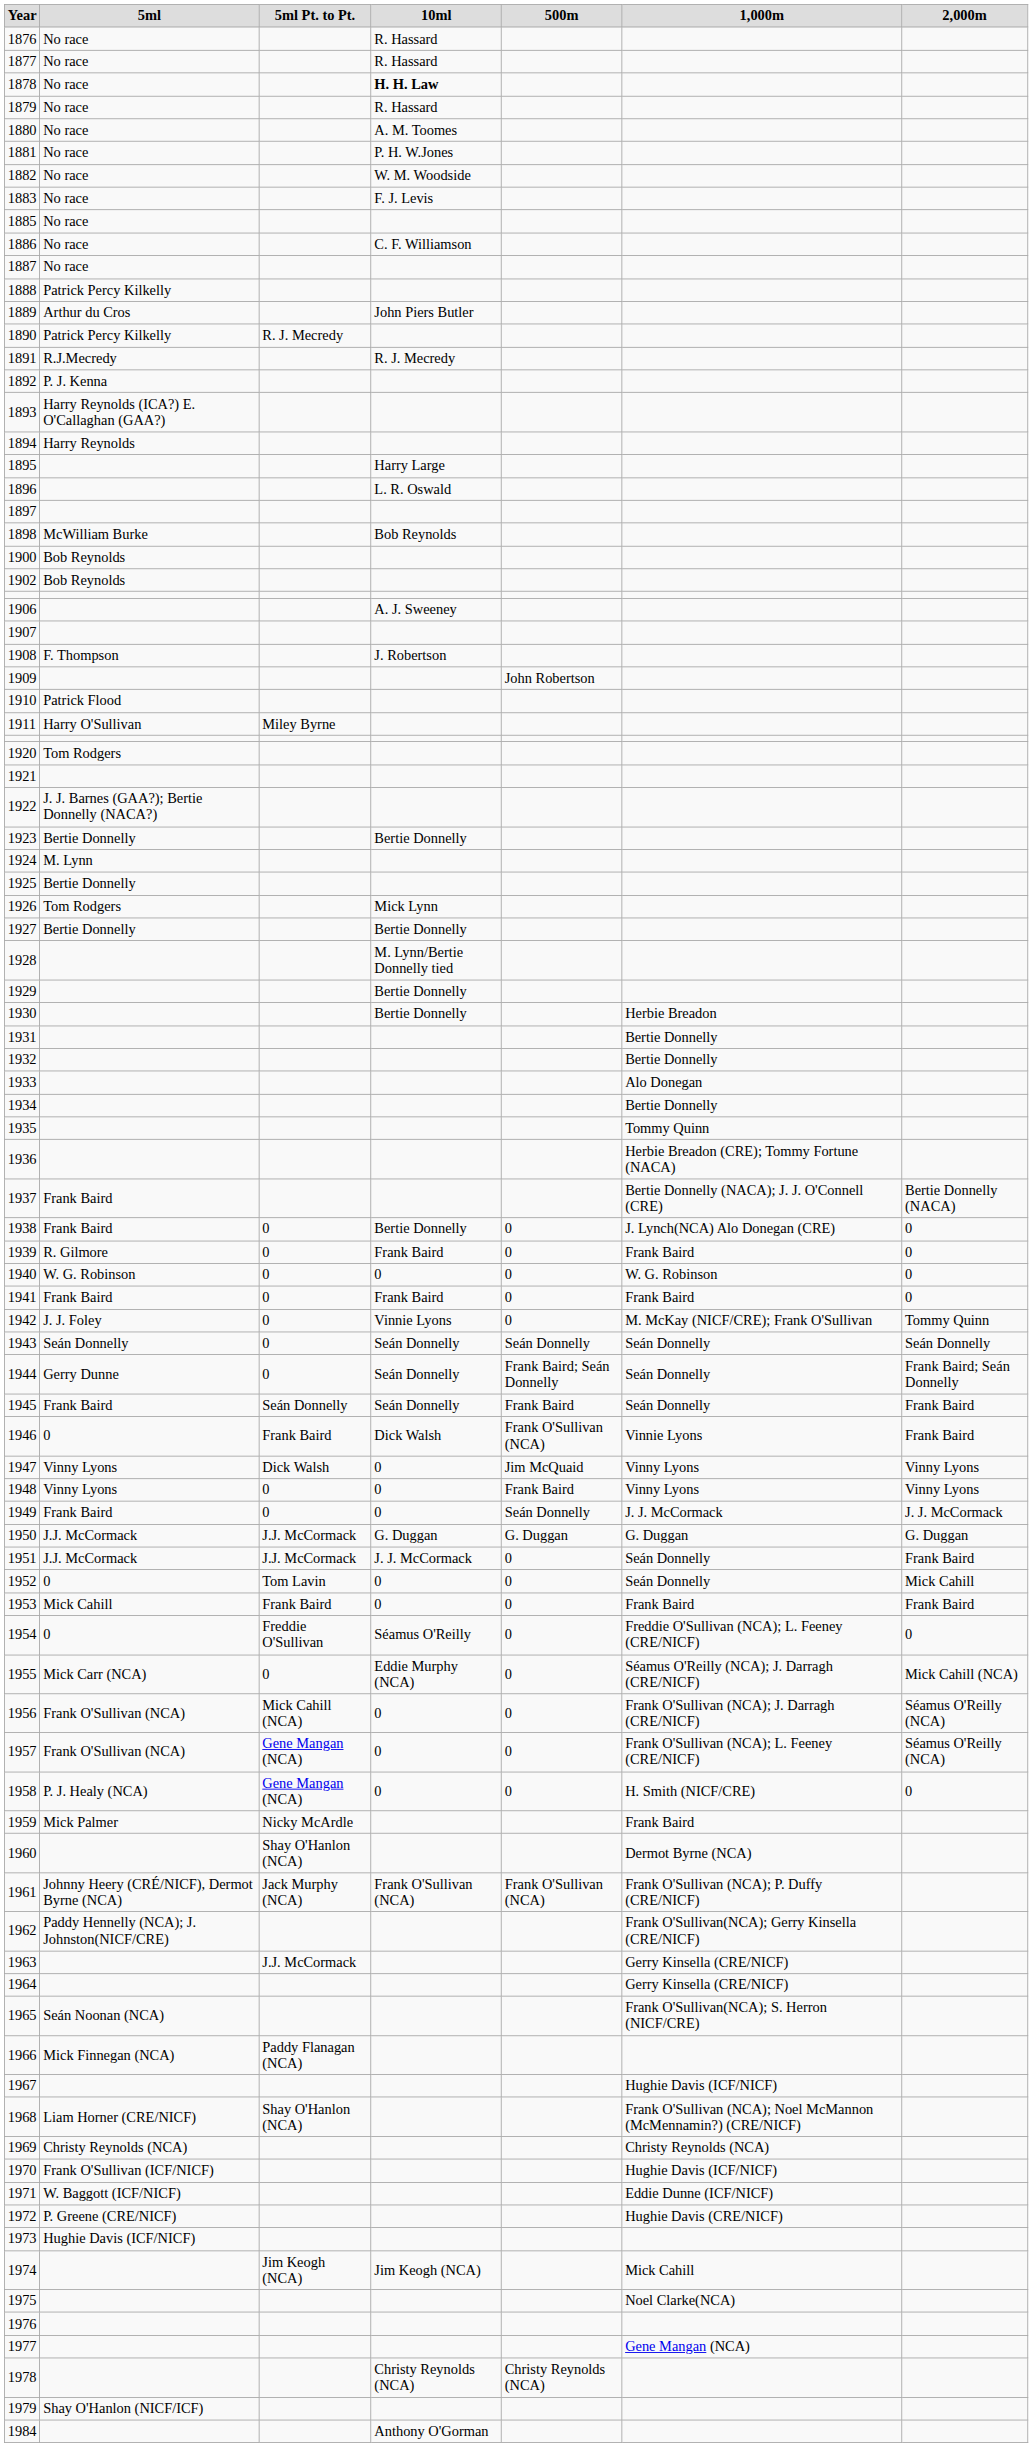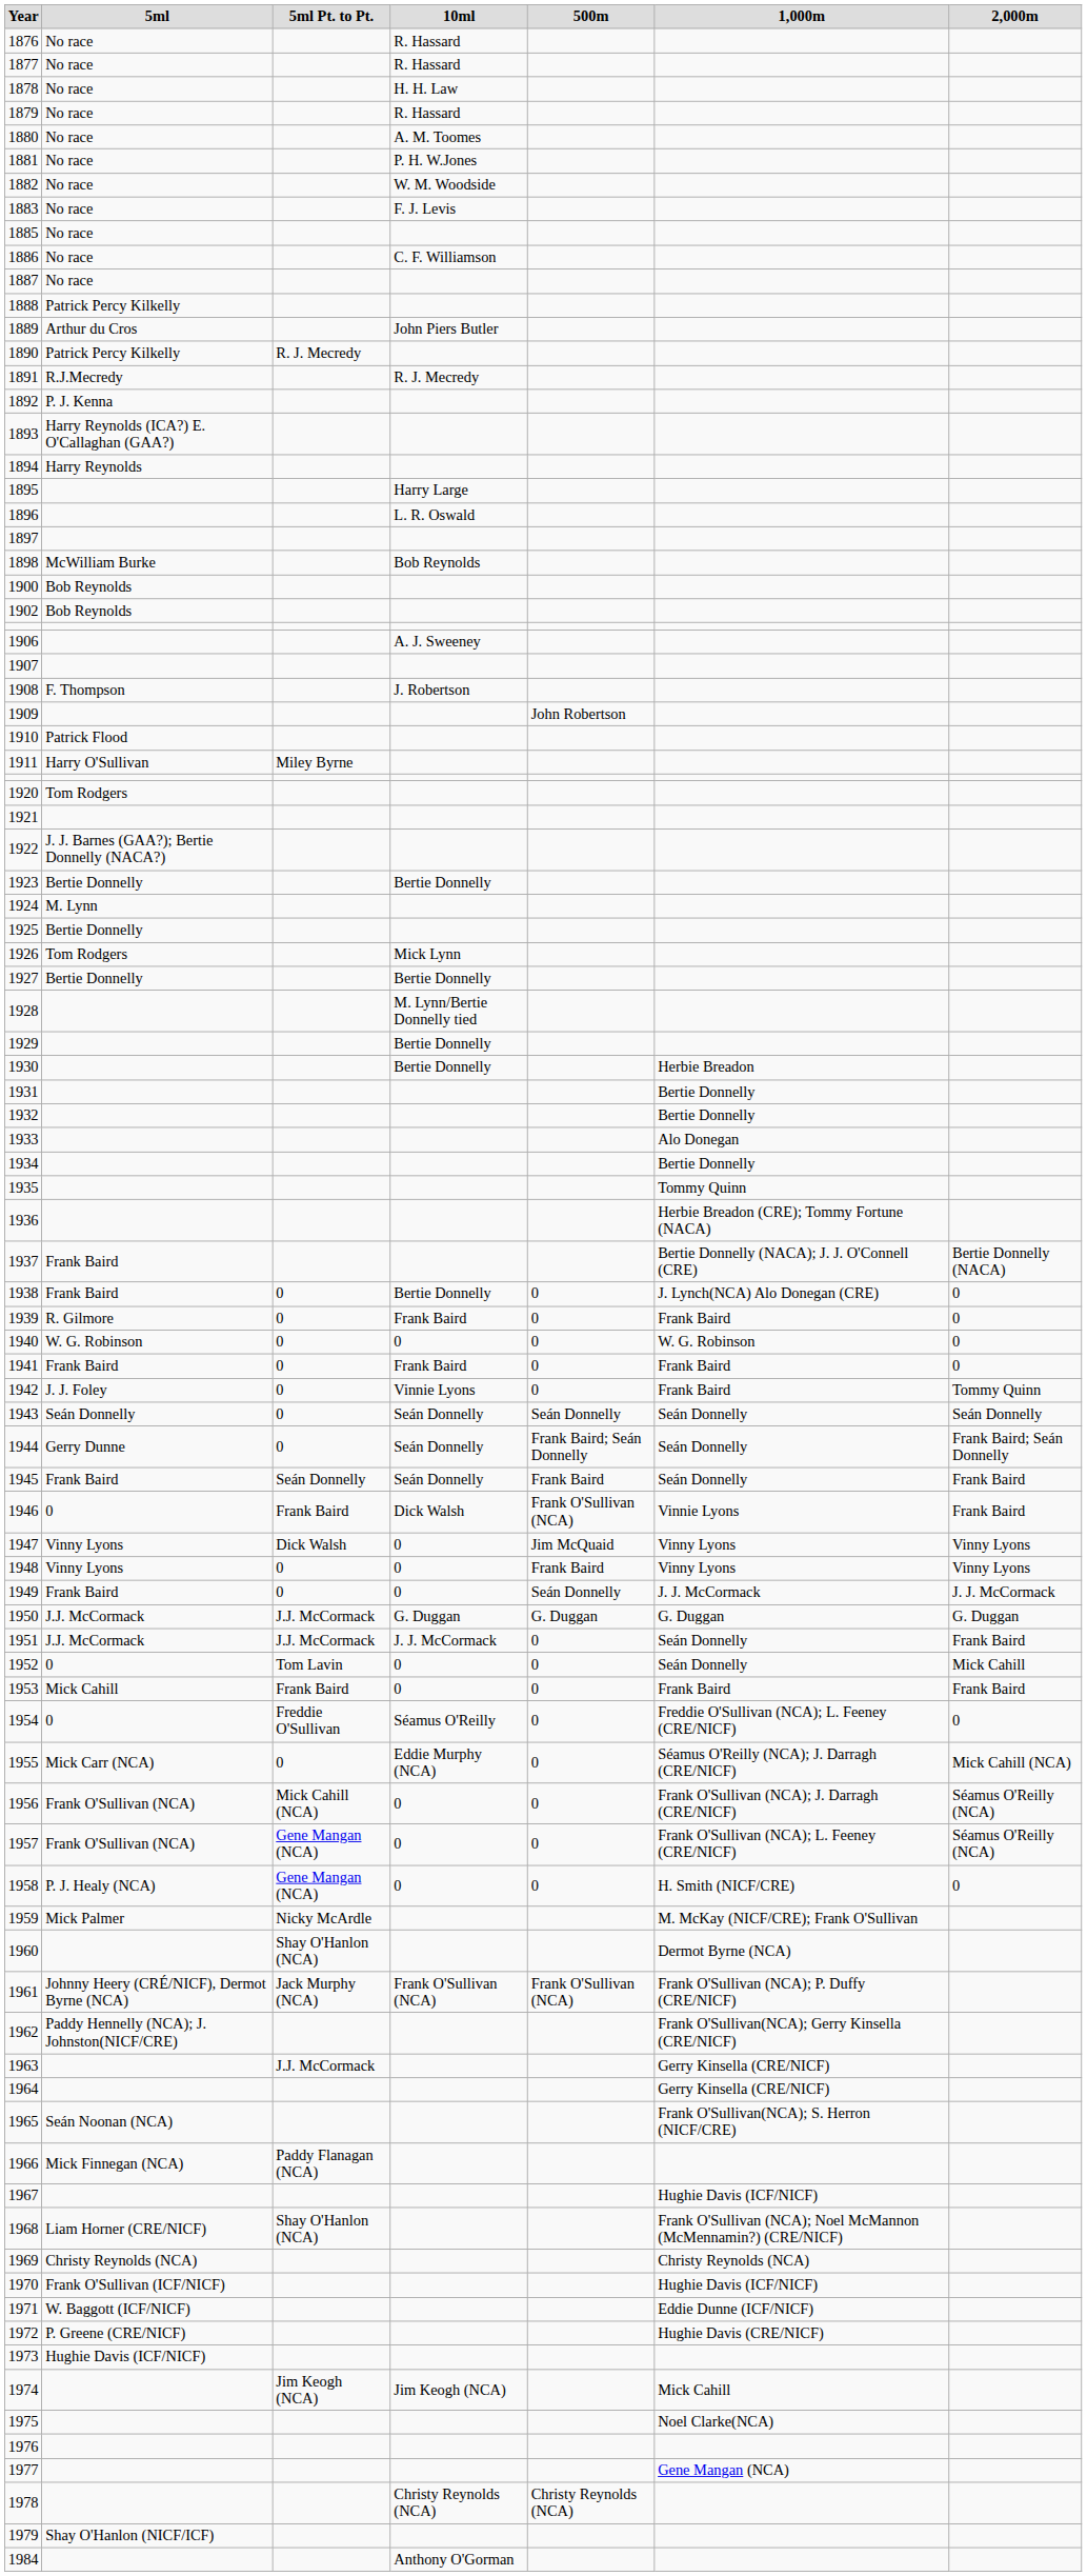 <table class="wikitable" style="width: 90%; text-align:left;">
 <tr>
 <td style="background:#DDDDDD; font-weight:bold; text-align:center;">Year</td>
 <td style="background:#DDDDDD; font-weight:bold; text-align:center;">5ml</td>
 <td style="background:#DDDDDD; font-weight:bold; text-align:center;">5ml Pt. to Pt.</td>
 <td style="background:#DDDDDD; font-weight:bold; text-align:center;">10ml</td>
 <td style="background:#DDDDDD; font-weight:bold; text-align:center;">500m</td>
 <td style="background:#DDDDDD; font-weight:bold; text-align:center;">1,000m</td>
 <td style="background:#DDDDDD; font-weight:bold; text-align:center;">2,000m</td>
 </tr>
 <tr>
 <td>1876</td>
 <td>No race</td>
 <td></td>
 <td>R. Hassard</td>
 <td></td>
 <td></td>
 <td></td>
 </tr>
 <tr>
 <td>1877</td>
 <td>No race</td>
 <td></td>
 <td>R. Hassard</td>
 <td></td>
 <td></td>
 <td></td>
 </tr>
 <tr>
 <td>1878</td>
 <td>No race</td>
 <td></td>
-<td><strong>H. H. Law</strong></td>
+<td>H. H. Law</td>
 <td></td>
 <td></td>
 <td></td>
 </tr>
 <tr>
 <td>1879</td>
 <td>No race</td>
 <td></td>
 <td>R. Hassard</td>
 <td></td>
 <td></td>
 <td></td>
 </tr>
 <tr>
 <td>1880</td>
 <td>No race</td>
 <td></td>
 <td>A. M. Toomes</td>
 <td></td>
 <td></td>
 <td></td>
 </tr>
 <tr>
 <td>1881</td>
 <td>No race</td>
 <td></td>
 <td>P. H. W.Jones</td>
 <td></td>
 <td></td>
 <td></td>
 </tr>
 <tr>
 <td>1882</td>
 <td>No race</td>
 <td></td>
 <td>W. M. Woodside</td>
 <td></td>
 <td></td>
 <td></td>
 </tr>
 <tr>
 <td>1883</td>
 <td>No race</td>
 <td></td>
 <td>F. J. Levis</td>
 <td></td>
 <td></td>
 <td></td>
 </tr>
 <tr>
 <td>1885</td>
 <td>No race</td>
 <td></td>
 <td></td>
 <td></td>
 <td></td>
 <td></td>
 </tr>
 <tr>
 <td>1886</td>
 <td>No race</td>
 <td></td>
 <td>C. F. Williamson</td>
 <td></td>
 <td></td>
 <td></td>
 </tr>
 <tr>
 <td>1887</td>
 <td>No race</td>
 <td></td>
 <td></td>
 <td></td>
 <td></td>
 <td></td>
 </tr>
 <tr>
 <td>1888</td>
 <td>Patrick Percy Kilkelly</td>
 <td></td>
 <td></td>
 <td></td>
 <td></td>
 <td></td>
 </tr>
 <tr>
 <td>1889</td>
 <td>Arthur du Cros</td>
 <td></td>
 <td>John Piers Butler</td>
 <td></td>
 <td></td>
 <td></td>
 </tr>
 <tr>
 <td>1890</td>
 <td>Patrick Percy Kilkelly</td>
 <td>R. J. Mecredy</td>
 <td></td>
 <td></td>
 <td></td>
 <td></td>
 </tr>
 <tr>
 <td>1891</td>
 <td>R.J.Mecredy</td>
 <td></td>
 <td>R. J. Mecredy</td>
 <td></td>
 <td></td>
 <td></td>
 </tr>
 <tr>
 <td>1892</td>
 <td>P. J. Kenna</td>
 <td></td>
 <td></td>
 <td></td>
 <td></td>
 <td></td>
 </tr>
 <tr>
 <td>1893</td>
 <td>Harry Reynolds (ICA?) E. O'Callaghan (GAA?)</td>
 <td></td>
 <td></td>
 <td></td>
 <td></td>
 <td></td>
 </tr>
 <tr>
 <td>1894</td>
 <td>Harry Reynolds</td>
 <td></td>
 <td></td>
 <td></td>
 <td></td>
 <td></td>
 </tr>
 <tr>
 <td>1895</td>
 <td></td>
 <td></td>
 <td>Harry Large</td>
 <td></td>
 <td></td>
 <td></td>
 </tr>
 <tr>
 <td>1896</td>
 <td></td>
 <td></td>
 <td>L. R. Oswald</td>
 <td></td>
 <td></td>
 <td></td>
 </tr>
 <tr>
 <td>1897</td>
 <td></td>
 <td></td>
 <td></td>
 <td></td>
 <td></td>
 <td></td>
 </tr>
 <tr>
 <td>1898</td>
 <td>McWilliam Burke</td>
 <td></td>
 <td>Bob Reynolds</td>
 <td></td>
 <td></td>
 <td></td>
 </tr>
 <tr>
 <td>1900</td>
 <td>Bob Reynolds</td>
 <td></td>
 <td></td>
 <td></td>
 <td></td>
 <td></td>
 </tr>
 <tr>
 <td>1902</td>
 <td>Bob Reynolds</td>
 <td></td>
 <td></td>
 <td></td>
 <td></td>
 <td></td>
 </tr>
 <tr>
 <td></td>
 <td></td>
 <td></td>
 <td></td>
 <td></td>
 <td></td>
 <td></td>
 </tr>
 <tr>
 <td>1906</td>
 <td></td>
 <td></td>
 <td>A. J. Sweeney</td>
 <td></td>
 <td></td>
 <td></td>
 </tr>
 <tr>
 <td>1907</td>
 <td></td>
 <td></td>
 <td></td>
 <td></td>
 <td></td>
 <td></td>
 </tr>
 <tr>
 <td>1908</td>
 <td>F. Thompson</td>
 <td></td>
 <td>J. Robertson</td>
 <td></td>
 <td></td>
 <td></td>
 </tr>
 <tr>
 <td>1909</td>
 <td></td>
 <td></td>
 <td></td>
 <td>John Robertson</td>
 <td></td>
 <td></td>
 </tr>
 <tr>
 <td>1910</td>
 <td>Patrick Flood</td>
 <td></td>
 <td></td>
 <td></td>
 <td></td>
 <td></td>
 </tr>
 <tr>
 <td>1911</td>
 <td>Harry O'Sullivan</td>
 <td>Miley Byrne</td>
 <td></td>
 <td></td>
 <td></td>
 <td></td>
 </tr>
 <tr>
 <td></td>
 <td></td>
 <td></td>
 <td></td>
 <td></td>
 <td></td>
 <td></td>
 </tr>
 <tr>
 <td>1920</td>
 <td>Tom Rodgers</td>
 <td></td>
 <td></td>
 <td></td>
 <td></td>
 <td></td>
 </tr>
 <tr>
 <td>1921</td>
 <td></td>
 <td></td>
 <td></td>
 <td></td>
 <td></td>
 <td></td>
 </tr>
 <tr>
 <td>1922</td>
 <td>J. J. Barnes (GAA?); Bertie Donnelly (NACA?)</td>
 <td></td>
 <td></td>
 <td></td>
 <td></td>
 <td></td>
 </tr>
 <tr>
 <td>1923</td>
 <td>Bertie Donnelly</td>
 <td></td>
 <td>Bertie Donnelly</td>
 <td></td>
 <td></td>
 <td></td>
 </tr>
 <tr>
 <td>1924</td>
 <td>M. Lynn</td>
 <td></td>
 <td></td>
 <td></td>
 <td></td>
 <td></td>
 </tr>
 <tr>
 <td>1925</td>
 <td>Bertie Donnelly</td>
 <td></td>
 <td></td>
 <td></td>
 <td></td>
 <td></td>
 </tr>
 <tr>
 <td>1926</td>
 <td>Tom Rodgers</td>
 <td></td>
 <td>Mick Lynn</td>
 <td></td>
 <td></td>
 <td></td>
 </tr>
 <tr>
 <td>1927</td>
 <td>Bertie Donnelly</td>
 <td></td>
 <td>Bertie Donnelly</td>
 <td></td>
 <td></td>
 <td></td>
 </tr>
 <tr>
 <td>1928</td>
 <td></td>
 <td></td>
 <td>M. Lynn/Bertie Donnelly tied</td>
 <td></td>
 <td></td>
 <td></td>
 </tr>
 <tr>
 <td>1929</td>
 <td></td>
 <td></td>
 <td>Bertie Donnelly</td>
 <td></td>
 <td></td>
 <td></td>
 </tr>
 <tr>
 <td>1930</td>
 <td></td>
 <td></td>
 <td>Bertie Donnelly</td>
 <td></td>
 <td>Herbie Breadon</td>
 <td></td>
 </tr>
 <tr>
 <td>1931</td>
 <td></td>
 <td></td>
 <td></td>
 <td></td>
 <td>Bertie Donnelly</td>
 <td></td>
 </tr>
 <tr>
 <td>1932</td>
 <td></td>
 <td></td>
 <td></td>
 <td></td>
 <td>Bertie Donnelly</td>
 <td></td>
 </tr>
 <tr>
 <td>1933</td>
 <td></td>
 <td></td>
 <td></td>
 <td></td>
 <td>Alo Donegan</td>
 <td></td>
 </tr>
 <tr>
 <td>1934</td>
 <td></td>
 <td></td>
 <td></td>
 <td></td>
 <td>Bertie Donnelly</td>
 <td></td>
 </tr>
 <tr>
 <td>1935</td>
 <td></td>
 <td></td>
 <td></td>
 <td></td>
 <td>Tommy Quinn</td>
 <td></td>
 </tr>
 <tr>
 <td>1936</td>
 <td></td>
 <td></td>
 <td></td>
 <td></td>
 <td>Herbie Breadon (CRE);  Tommy Fortune (NACA)</td>
 <td></td>
 </tr>
 <tr>
 <td>1937</td>
 <td>Frank Baird</td>
 <td></td>
 <td></td>
 <td></td>
 <td>Bertie Donnelly (NACA); J. J. O'Connell (CRE)</td>
 <td>Bertie Donnelly (NACA)</td>
 </tr>
 <tr>
 <td>1938</td>
 <td>Frank Baird</td>
 <td>0</td>
 <td>Bertie Donnelly</td>
 <td>0</td>
 <td>J. Lynch(NCA) Alo Donegan (CRE)</td>
 <td>0</td>
 </tr>
 <tr>
 <td>1939</td>
 <td>R. Gilmore</td>
 <td>0</td>
 <td>Frank Baird</td>
 <td>0</td>
 <td>Frank Baird</td>
 <td>0</td>
 </tr>
 <tr>
 <td>1940</td>
 <td>W. G. Robinson</td>
 <td>0</td>
 <td>0</td>
 <td>0</td>
 <td>W. G. Robinson</td>
 <td>0</td>
 </tr>
 <tr>
 <td>1941</td>
 <td>Frank Baird</td>
 <td>0</td>
 <td>Frank Baird</td>
 <td>0</td>
 <td>Frank Baird</td>
 <td>0</td>
 </tr>
 <tr>
 <td>1942</td>
 <td>J. J. Foley</td>
 <td>0</td>
 <td>Vinnie Lyons</td>
 <td>0</td>
-<td>M. McKay (NICF/CRE); Frank O'Sullivan</td>
+<td>Frank Baird</td>
 <td>Tommy Quinn</td>
 </tr>
 <tr>
 <td>1943</td>
 <td>Seán Donnelly</td>
 <td>0</td>
 <td>Seán Donnelly</td>
 <td>Seán Donnelly</td>
 <td>Seán Donnelly</td>
 <td>Seán Donnelly</td>
 </tr>
 <tr>
 <td>1944</td>
 <td>Gerry Dunne</td>
 <td>0</td>
 <td>Seán Donnelly</td>
 <td>Frank Baird; Seán Donnelly</td>
 <td>Seán Donnelly</td>
 <td>Frank Baird; Seán Donnelly</td>
 </tr>
 <tr>
 <td>1945</td>
 <td>Frank Baird</td>
 <td>Seán Donnelly</td>
 <td>Seán Donnelly</td>
 <td>Frank Baird</td>
 <td>Seán Donnelly</td>
 <td>Frank Baird</td>
 </tr>
 <tr>
 <td>1946</td>
 <td>0</td>
 <td>Frank Baird</td>
 <td>Dick Walsh</td>
 <td>Frank O'Sullivan (NCA)</td>
 <td>Vinnie Lyons</td>
 <td>Frank Baird</td>
 </tr>
 <tr>
 <td>1947</td>
 <td>Vinny Lyons</td>
 <td>Dick Walsh</td>
 <td>0</td>
 <td>Jim McQuaid</td>
 <td>Vinny Lyons</td>
 <td>Vinny Lyons</td>
 </tr>
 <tr>
 <td>1948</td>
 <td>Vinny Lyons</td>
 <td>0</td>
 <td>0</td>
 <td>Frank Baird</td>
 <td>Vinny Lyons</td>
 <td>Vinny Lyons</td>
 </tr>
 <tr>
 <td>1949</td>
 <td>Frank Baird</td>
 <td>0</td>
 <td>0</td>
 <td>Seán Donnelly</td>
 <td>J. J. McCormack</td>
 <td>J. J. McCormack</td>
 </tr>
 <tr>
 <td>1950</td>
 <td>J.J. McCormack</td>
 <td>J.J. McCormack</td>
 <td>G. Duggan</td>
 <td>G. Duggan</td>
 <td>G. Duggan</td>
 <td>G. Duggan</td>
 </tr>
 <tr>
 <td>1951</td>
 <td>J.J. McCormack</td>
 <td>J.J. McCormack</td>
 <td>J. J. McCormack</td>
 <td>0</td>
 <td>Seán Donnelly</td>
 <td>Frank Baird</td>
 </tr>
 <tr>
 <td>1952</td>
 <td>0</td>
 <td>Tom Lavin</td>
 <td>0</td>
 <td>0</td>
 <td>Seán Donnelly</td>
 <td>Mick Cahill</td>
 </tr>
 <tr>
 <td>1953</td>
 <td>Mick Cahill</td>
 <td>Frank Baird</td>
 <td>0</td>
 <td>0</td>
 <td>Frank Baird</td>
 <td>Frank Baird</td>
 </tr>
 <tr>
 <td>1954</td>
 <td>0</td>
 <td>Freddie O'Sullivan</td>
 <td>Séamus O'Reilly</td>
 <td>0</td>
 <td>Freddie O'Sullivan (NCA); L. Feeney (CRE/NICF)</td>
 <td>0</td>
 </tr>
 <tr>
 <td>1955</td>
 <td>Mick Carr (NCA)</td>
 <td>0</td>
 <td>Eddie Murphy (NCA)</td>
 <td>0</td>
 <td>Séamus O'Reilly (NCA); J. Darragh (CRE/NICF)</td>
 <td>Mick Cahill (NCA)</td>
 </tr>
 <tr>
 <td>1956</td>
 <td>Frank O'Sullivan (NCA)</td>
 <td>Mick Cahill (NCA)</td>
 <td>0</td>
 <td>0</td>
 <td>Frank O'Sullivan (NCA); J. Darragh (CRE/NICF)</td>
 <td>Séamus O'Reilly (NCA)</td>
 </tr>
 <tr>
 <td>1957</td>
 <td>Frank O'Sullivan (NCA)</td>
 <td><a href='#'>Gene Mangan</a> (NCA)</td>
 <td>0</td>
 <td>0</td>
 <td>Frank O'Sullivan (NCA); L. Feeney (CRE/NICF)</td>
 <td>Séamus O'Reilly (NCA)</td>
 </tr>
 <tr>
 <td>1958</td>
 <td>P. J. Healy (NCA)</td>
 <td><a href='#'>Gene Mangan</a> (NCA)</td>
 <td>0</td>
 <td>0</td>
 <td>H. Smith (NICF/CRE)</td>
 <td>0</td>
 </tr>
 <tr>
 <td>1959</td>
 <td>Mick Palmer</td>
 <td>Nicky McArdle</td>
 <td></td>
 <td></td>
-<td>Frank Baird</td>
+<td>M. McKay (NICF/CRE); Frank O'Sullivan</td>
 <td></td>
 </tr>
 <tr>
 <td>1960</td>
 <td></td>
 <td>Shay O'Hanlon (NCA)</td>
 <td></td>
 <td></td>
 <td>Dermot Byrne (NCA)</td>
 <td></td>
 </tr>
 <tr>
 <td>1961</td>
 <td>Johnny Heery (CRÉ/NICF), Dermot Byrne (NCA)</td>
 <td>Jack Murphy (NCA)</td>
 <td>Frank O'Sullivan (NCA)</td>
 <td>Frank O'Sullivan (NCA)</td>
 <td>Frank O'Sullivan (NCA); P. Duffy (CRE/NICF)</td>
 <td></td>
 </tr>
 <tr>
 <td>1962</td>
 <td>Paddy Hennelly (NCA); J. Johnston(NICF/CRE)</td>
 <td></td>
 <td></td>
 <td></td>
 <td>Frank O'Sullivan(NCA); Gerry Kinsella (CRE/NICF)</td>
 <td></td>
 </tr>
 <tr>
 <td>1963</td>
 <td></td>
 <td>J.J. McCormack</td>
 <td></td>
 <td></td>
 <td>Gerry Kinsella (CRE/NICF)</td>
 <td></td>
 </tr>
 <tr>
 <td>1964</td>
 <td></td>
 <td></td>
 <td></td>
 <td></td>
 <td>Gerry Kinsella (CRE/NICF)</td>
 <td></td>
 </tr>
 <tr>
 <td>1965</td>
 <td>Seán Noonan (NCA)</td>
 <td></td>
 <td></td>
 <td></td>
 <td>Frank O'Sullivan(NCA); S. Herron (NICF/CRE)</td>
 <td></td>
 </tr>
 <tr>
 <td>1966</td>
 <td>Mick Finnegan (NCA)</td>
 <td>Paddy Flanagan (NCA)</td>
 <td></td>
 <td></td>
 <td></td>
 <td></td>
 </tr>
 <tr>
 <td>1967</td>
 <td></td>
 <td></td>
 <td></td>
 <td></td>
 <td>Hughie Davis (ICF/NICF)</td>
 <td></td>
 </tr>
 <tr>
 <td>1968</td>
 <td>Liam Horner (CRE/NICF)</td>
 <td>Shay O'Hanlon (NCA)</td>
 <td></td>
 <td></td>
 <td>Frank O'Sullivan (NCA); Noel McMannon (McMennamin?) (CRE/NICF)</td>
 <td></td>
 </tr>
 <tr>
 <td>1969</td>
 <td>Christy Reynolds (NCA)</td>
 <td></td>
 <td></td>
 <td></td>
 <td>Christy Reynolds (NCA)</td>
 <td></td>
 </tr>
 <tr>
 <td>1970</td>
 <td>Frank O'Sullivan (ICF/NICF)</td>
 <td></td>
 <td></td>
 <td></td>
 <td>Hughie Davis (ICF/NICF)</td>
 <td></td>
 </tr>
 <tr>
 <td>1971</td>
 <td>W. Baggott (ICF/NICF)</td>
 <td></td>
 <td></td>
 <td></td>
 <td>Eddie Dunne (ICF/NICF)</td>
 <td></td>
 </tr>
 <tr>
 <td>1972</td>
 <td>P. Greene (CRE/NICF)</td>
 <td></td>
 <td></td>
 <td></td>
 <td>Hughie Davis (CRE/NICF)</td>
 <td></td>
 </tr>
 <tr>
 <td>1973</td>
 <td>Hughie Davis (ICF/NICF)</td>
 <td></td>
 <td></td>
 <td></td>
 <td></td>
 <td></td>
 </tr>
 <tr>
 <td>1974</td>
 <td></td>
 <td>Jim Keogh (NCA)</td>
 <td>Jim Keogh (NCA)</td>
 <td></td>
 <td>Mick Cahill</td>
 <td></td>
 </tr>
 <tr>
 <td>1975</td>
 <td></td>
 <td></td>
 <td></td>
 <td></td>
 <td>Noel Clarke(NCA)</td>
 <td></td>
 </tr>
 <tr>
 <td>1976</td>
 <td></td>
 <td></td>
 <td></td>
 <td></td>
 <td></td>
 <td></td>
 </tr>
 <tr>
 <td>1977</td>
 <td></td>
 <td></td>
 <td></td>
 <td></td>
 <td><a href='#'>Gene Mangan</a> (NCA)</td>
 <td></td>
 </tr>
 <tr>
 <td>1978</td>
 <td></td>
 <td></td>
 <td>Christy Reynolds (NCA)</td>
 <td>Christy Reynolds (NCA)</td>
 <td></td>
 </tr>
 <tr>
 <td>1979</td>
 <td>Shay O'Hanlon (NICF/ICF)</td>
 <td></td>
 <td></td>
 <td></td>
 <td></td>
 <td></td>
 </tr>
 <tr>
 <td>1984</td>
 <td></td>
 <td></td>
 <td>Anthony O'Gorman</td>
 <td></td>
 <td></td>
 <td></td>
 </tr>
 </table>
